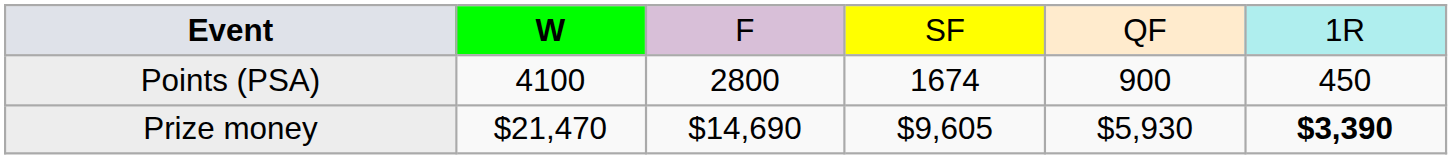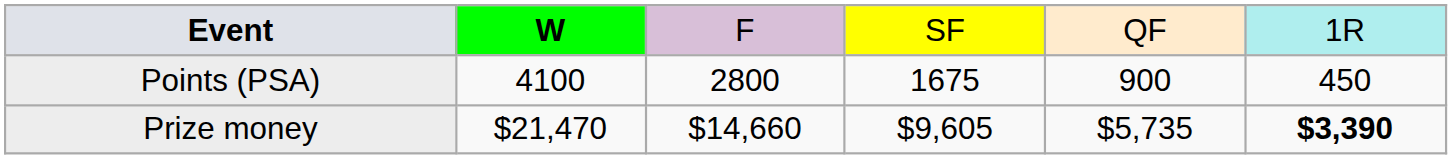 <table class=wikitable style=font-size:90%;text-align:center>
 <tr>
 <td width=200 colspan=1 bgcolor=#dfe2e9><strong>Event</strong></td>
 <td width=80 bgcolor=lime><strong>W</strong></td>
 <td width=85 bgcolor=#D8BFD8>F</td>
 <td width=85 bgcolor=#FFFF00>SF</td>
 <td width=85 bgcolor=#ffebcd>QF</td>
 <td width=85 bgcolor=#afeeee>1R</td>
 </tr>
 <tr>
 <td bgcolor=#EDEDED>Points (PSA)</td>
 <td>4100</td>
 <td>2800</td>
-<td>1674</td>
+<td>1675</td>
 <td>900</td>
 <td>450</td>
 </tr>
 <tr>
 <td bgcolor=#EDEDED>Prize money</td>
 <td>$21,470</td>
-<td>$14,690</td>
+<td>$14,660</td>
 <td>$9,605</td>
-<td>$5,930</td>
+<td>$5,735</td>
 <td><strong>$3,390</strong></td>
 </tr>
 </table>
